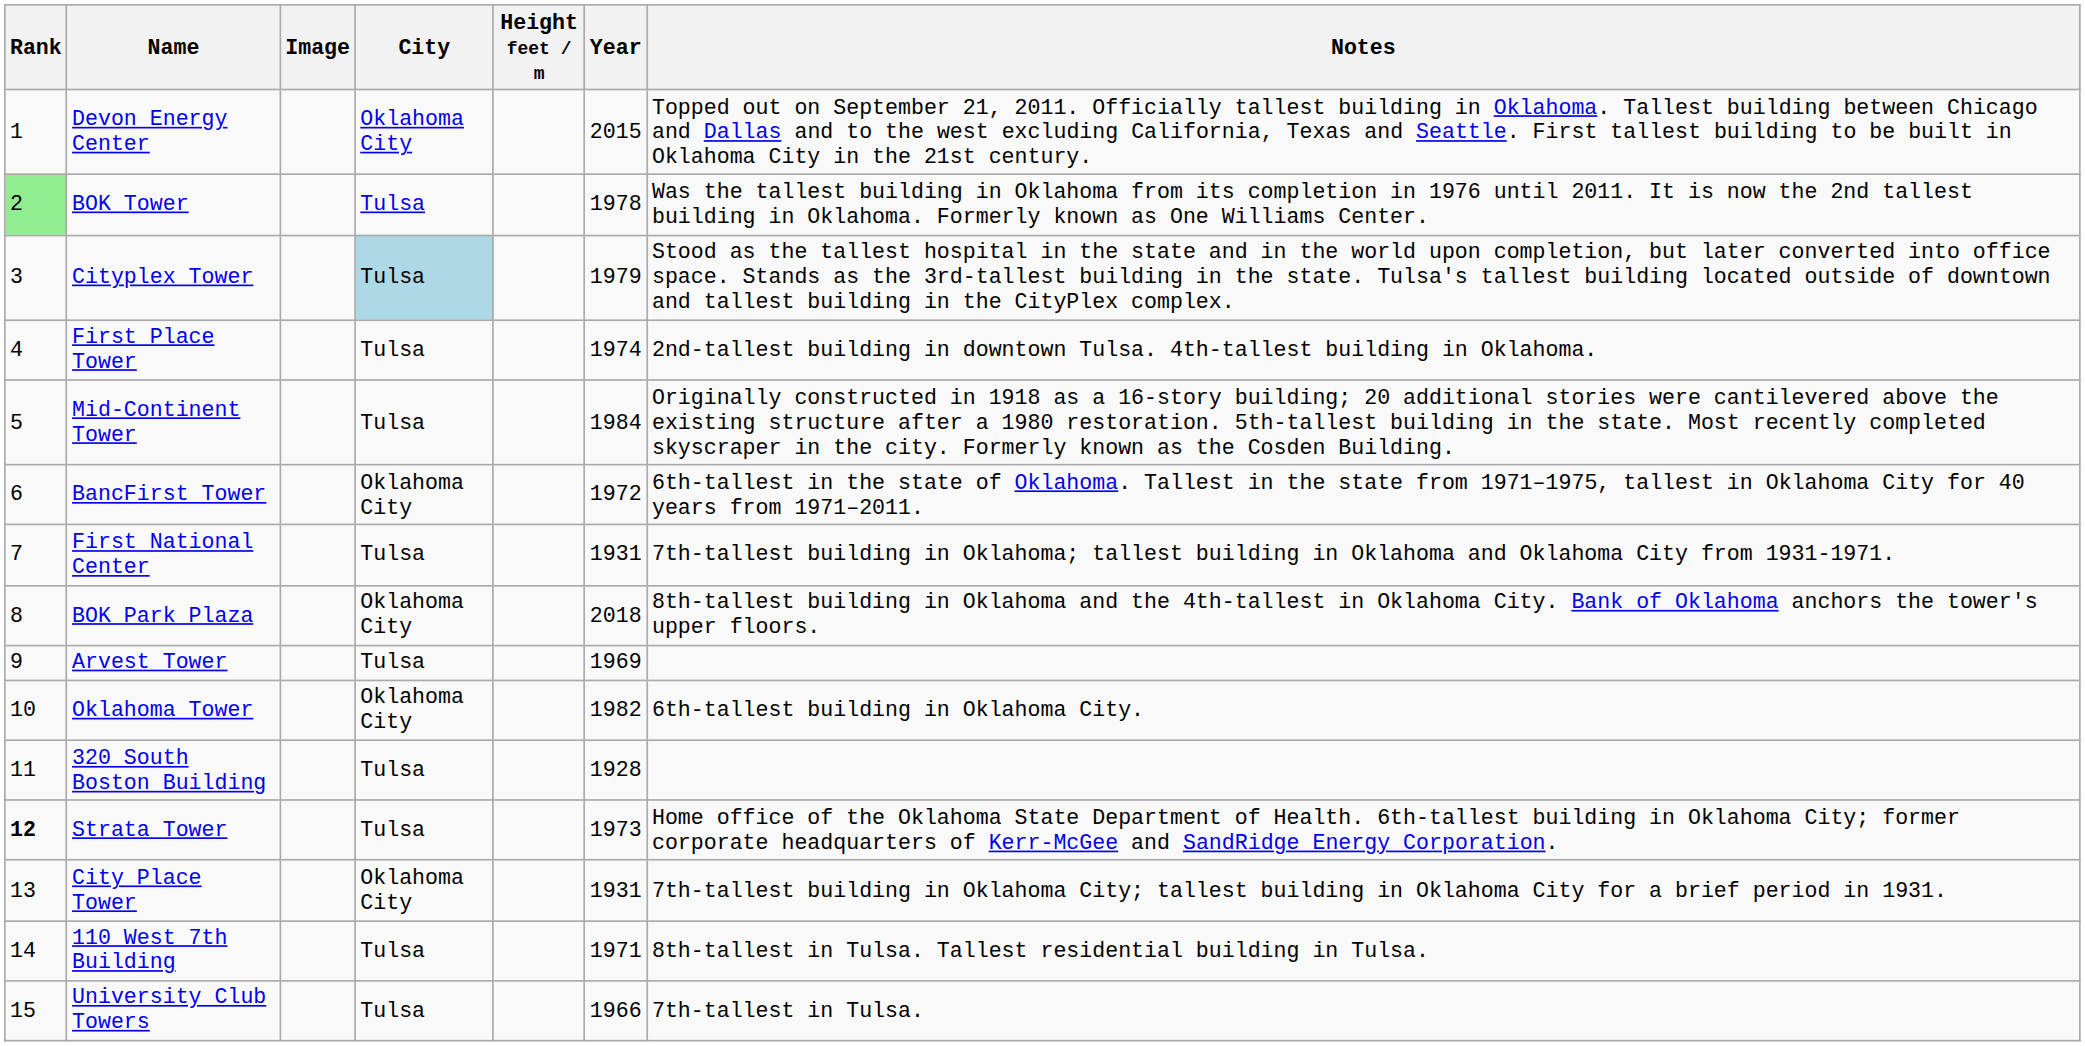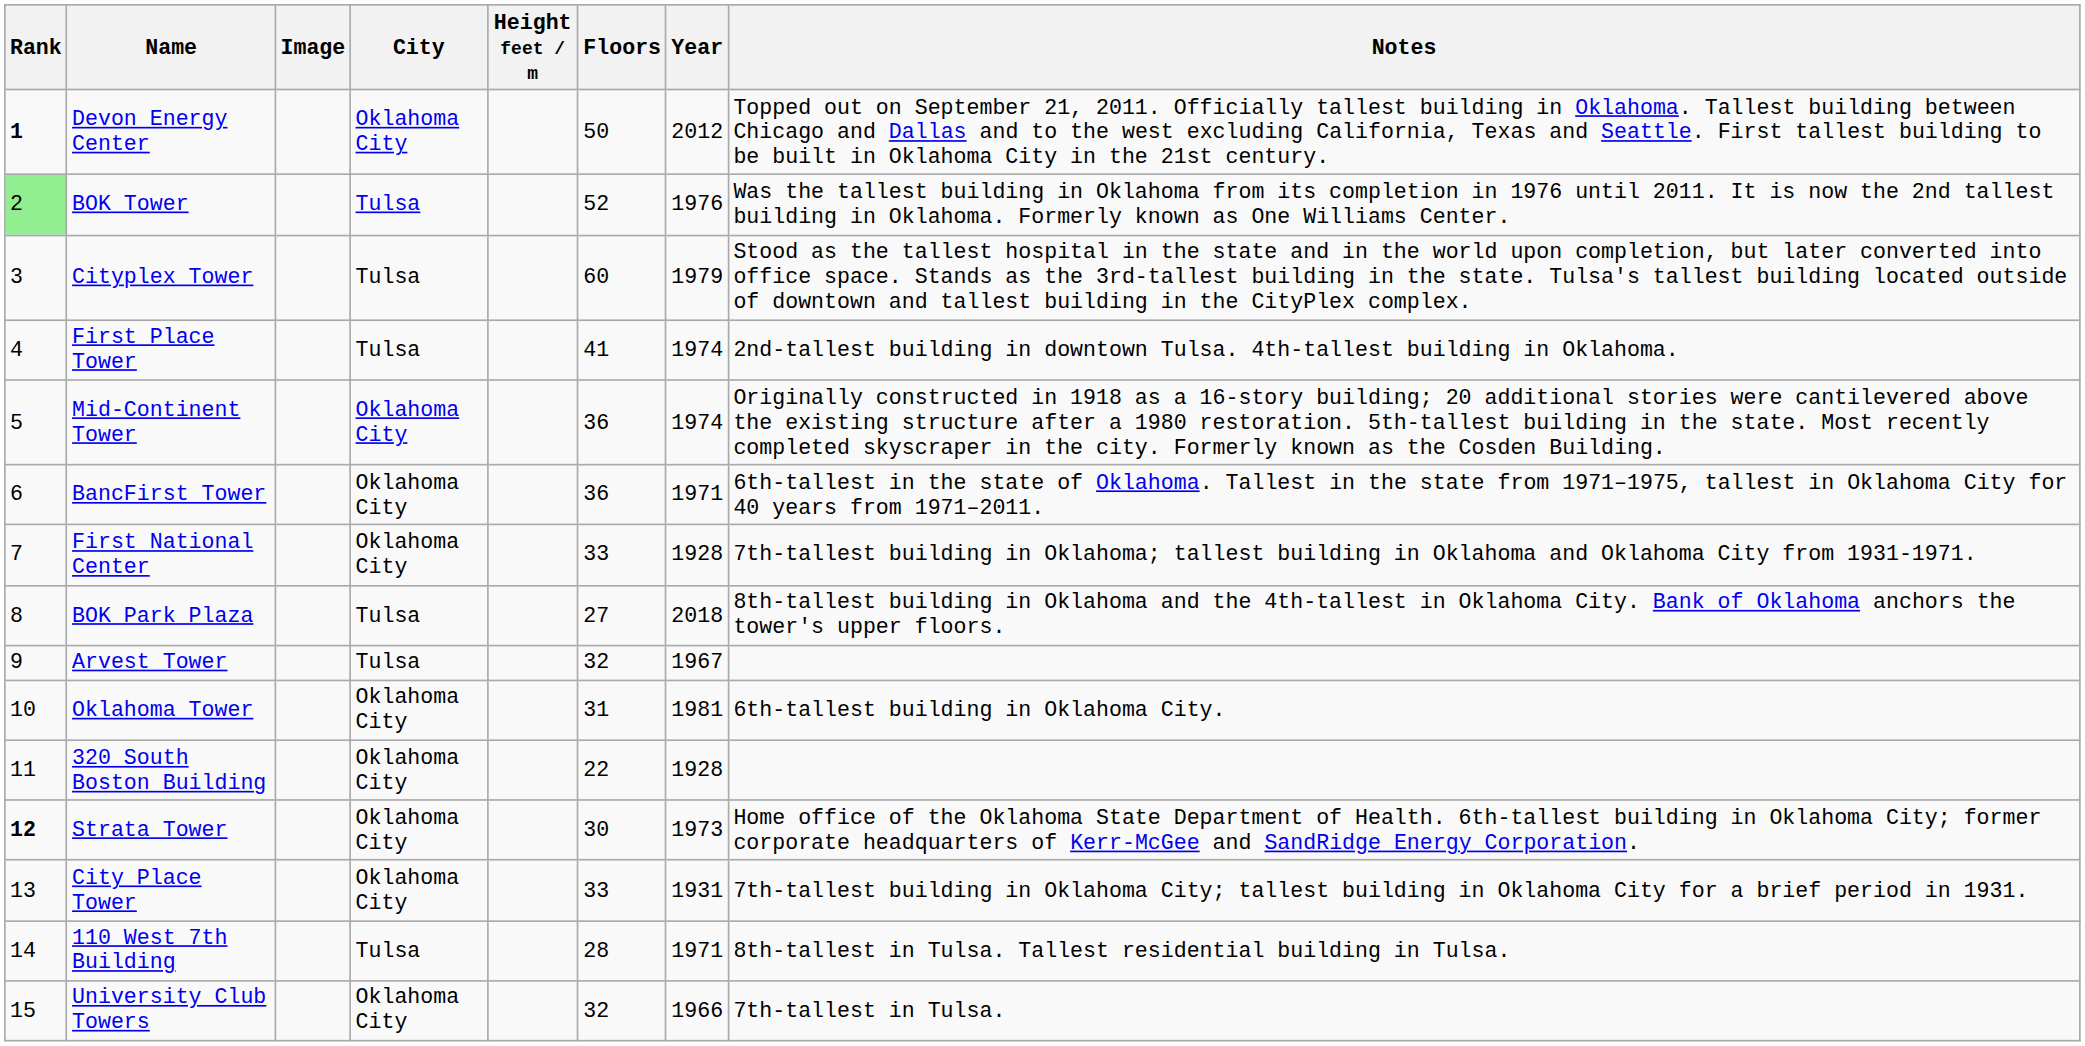 <table class="wikitable sortable">
 <tr>
 <th>Rank</th>
 <th>Name</th>
 <th>Image</th>
 <th>City</th>
 <th>Height<br><small>feet / m</small></th>
+<th>Floors</th>
 <th>Year</th>
 <th class="unsortable">Notes</th>
 </tr>
 <tr>
-<td>1</td>
+<td><strong>1</strong></td>
 <td align=left><a href='#'>Devon Energy Center</a></td>
 <td></td>
 <td><a href='#'>Oklahoma City</a></td>
 <td></td>
-<td>2015</td>
+<td>50</td>
+<td>2012</td>
 <td align=left>Topped out on September 21, 2011. Officially tallest building in <a href='#'>Oklahoma</a>. Tallest building between Chicago and <a href='#'>Dallas</a> and to the west excluding California, Texas and <a href='#'>Seattle</a>. First tallest building to be built in Oklahoma City in the 21st century.</td>
 </tr>
 <tr>
 <td style="background: lightgreen;">2</td>
 <td><a href='#'>BOK Tower</a></td>
 <td></td>
 <td><a href='#'>Tulsa</a></td>
 <td></td>
-<td>1978</td>
+<td>52</td>
+<td>1976</td>
 <td>Was the tallest building in Oklahoma from its completion in 1976 until 2011.  It is now the 2nd tallest building in Oklahoma.  Formerly known as One Williams Center.</td>
 </tr>
 <tr>
 <td>3</td>
 <td><a href='#'>Cityplex Tower</a></td>
 <td></td>
-<td style="background: lightblue;">Tulsa</td>
+<td>Tulsa</td>
 <td></td>
+<td>60</td>
 <td>1979</td>
 <td>Stood as the tallest hospital in the state and in the world upon completion, but later converted into office space. Stands as the 3rd-tallest building in the state. Tulsa's tallest building located outside of downtown and tallest building in the CityPlex complex.</td>
 </tr>
 <tr>
 <td>4</td>
 <td><a href='#'>First Place Tower</a></td>
 <td></td>
 <td>Tulsa</td>
 <td></td>
+<td>41</td>
 <td>1974</td>
 <td>2nd-tallest building in downtown Tulsa. 4th-tallest building in Oklahoma.</td>
 </tr>
 <tr>
 <td>5</td>
 <td><a href='#'>Mid-Continent Tower</a></td>
 <td></td>
-<td>Tulsa</td>
+<td><a href='#'>Oklahoma City</a></td>
 <td></td>
-<td>1984</td>
+<td>36</td>
+<td>1974</td>
 <td>Originally constructed in 1918 as a 16-story building; 20 additional stories were cantilevered above the existing structure after a 1980 restoration. 5th-tallest building in the state. Most recently completed skyscraper in the city. Formerly known as the Cosden Building.</td>
 </tr>
 <tr>
 <td>6</td>
 <td align=left><a href='#'>BancFirst Tower</a></td>
 <td></td>
 <td>Oklahoma City</td>
 <td></td>
-<td>1972</td>
+<td>36</td>
+<td>1971</td>
 <td align=left>6th-tallest in the state of <a href='#'>Oklahoma</a>. Tallest in the state from 1971–1975, tallest in Oklahoma City for 40 years from 1971–2011.</td>
 </tr>
 <tr>
 <td>7</td>
 <td align=left><a href='#'>First National Center</a></td>
 <td></td>
-<td>Tulsa</td>
+<td>Oklahoma City</td>
 <td></td>
-<td>1931</td>
+<td>33</td>
+<td>1928</td>
 <td align=left>7th-tallest building in Oklahoma; tallest building in Oklahoma and Oklahoma City from 1931-1971.</td>
 </tr>
 <tr>
 <td>8</td>
 <td align=left><a href='#'>BOK Park Plaza</a></td>
 <td></td>
-<td>Oklahoma City</td>
+<td>Tulsa</td>
 <td></td>
+<td>27</td>
 <td>2018</td>
 <td align=left>8th-tallest building in Oklahoma and the 4th-tallest in Oklahoma City. <a href='#'>Bank of Oklahoma</a> anchors the tower's upper floors.</td>
 </tr>
 <tr>
 <td>9</td>
 <td><a href='#'>Arvest Tower</a></td>
 <td></td>
 <td>Tulsa</td>
 <td></td>
-<td>1969</td>
+<td>32</td>
+<td>1967</td>
 <td></td>
 </tr>
 <tr>
 <td>10</td>
 <td align=left><a href='#'>Oklahoma Tower</a></td>
 <td></td>
 <td>Oklahoma City</td>
 <td></td>
-<td>1982</td>
+<td>31</td>
+<td>1981</td>
 <td align=left>6th-tallest building in Oklahoma City.</td>
 </tr>
 <tr>
 <td>11</td>
 <td><a href='#'>320 South Boston Building</a></td>
 <td></td>
-<td>Tulsa</td>
+<td>Oklahoma City</td>
 <td></td>
+<td>22</td>
 <td>1928</td>
 <td></td>
 </tr>
 <tr>
 <td><strong>12</strong></td>
 <td align=left><a href='#'>Strata Tower</a></td>
 <td></td>
-<td>Tulsa</td>
+<td>Oklahoma City</td>
 <td></td>
+<td>30</td>
 <td>1973</td>
 <td>Home office of the Oklahoma State Department of Health. 6th-tallest building in Oklahoma City; former corporate headquarters of <a href='#'>Kerr-McGee</a> and <a href='#'>SandRidge Energy Corporation</a>.</td>
 </tr>
 <tr>
 <td>13</td>
 <td align=left><a href='#'>City Place Tower</a></td>
 <td></td>
 <td>Oklahoma City</td>
 <td></td>
+<td>33</td>
 <td>1931</td>
 <td align=left>7th-tallest building in Oklahoma City; tallest building in Oklahoma City for a brief period in 1931.</td>
 </tr>
 <tr>
 <td>14</td>
 <td><a href='#'>110 West 7th Building</a></td>
 <td></td>
 <td>Tulsa</td>
 <td></td>
+<td>28</td>
 <td>1971</td>
 <td>8th-tallest in Tulsa. Tallest residential building in Tulsa.</td>
 </tr>
 <tr>
 <td>15</td>
 <td><a href='#'>University Club Towers</a></td>
 <td></td>
-<td>Tulsa</td>
+<td>Oklahoma City</td>
 <td></td>
+<td>32</td>
 <td>1966</td>
 <td>7th-tallest in Tulsa.</td>
 </tr>
 </table>
